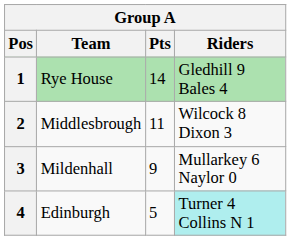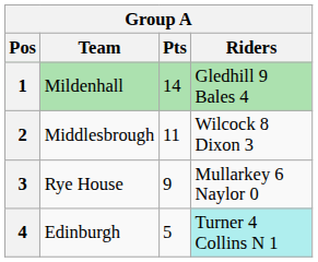 <table class="wikitable">
 <tr>
 <th colspan="4">Group A</th>
 </tr>
 <tr>
 <th width=20>Pos</th>
 <th width=80>Team</th>
 <th width=20>Pts</th>
 <th width=100>Riders</th>
 </tr>
 <tr style="background:#ACE1AF;">
 <th>1</th>
-<td>Rye House</td>
+<td>Mildenhall</td>
 <td>14</td>
 <td>Gledhill 9<br>Bales 4</td>
 </tr>
 <tr>
 <th>2</th>
 <td>Middlesbrough</td>
 <td>11</td>
 <td>Wilcock 8<br>Dixon 3</td>
 </tr>
 <tr>
 <th>3</th>
-<td>Mildenhall</td>
+<td>Rye House</td>
 <td>9</td>
 <td>Mullarkey 6<br>Naylor 0</td>
 </tr>
 <tr>
 <th>4</th>
 <td>Edinburgh</td>
 <td>5</td>
 <td style="background: paleturquoise;">Turner 4<br>Collins N 1</td>
 </tr>
 </table>
